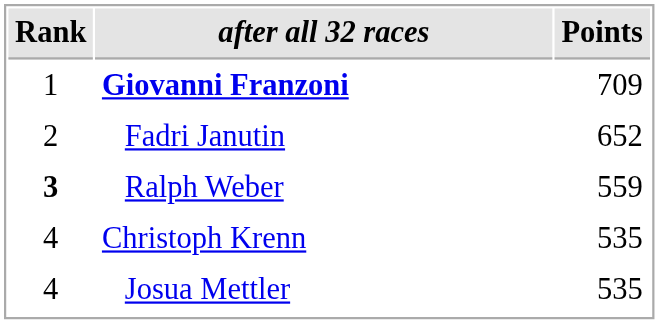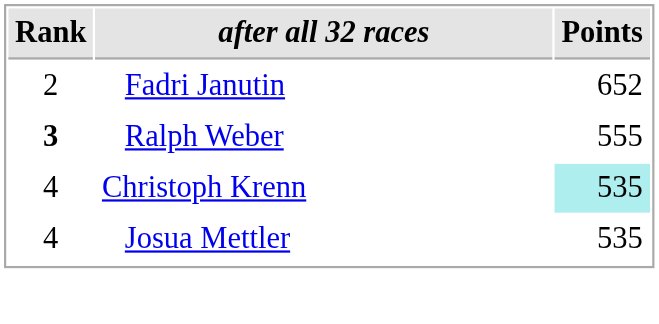 <table cellspacing="1" cellpadding="3" style="border:1px solid #aaa; font-size:86%;">
 <tr style="background:#e4e4e4;">
 <th style="border-bottom:1px solid #aaa; width:10px;">Rank</th>
 <th style="border-bottom:1px solid #aaa; width:200px; white-space:nowrap;"><em>after all 32 races</em></th>
 <th style="border-bottom:1px solid #aaa; width:20px;">Points</th>
-</tr>
-<tr>
-<td style="text-align:center;">1</td>
-<td><strong> <a href='#'>Giovanni Franzoni</a></strong></td>
-<td align="right">709</td>
 </tr>
 <tr>
 <td style="text-align:center;">2</td>
 <td>   <a href='#'>Fadri Janutin</a></td>
 <td align="right">652</td>
 </tr>
 <tr>
 <td style="text-align:center;"><strong>3</strong></td>
 <td>   <a href='#'>Ralph Weber</a></td>
-<td align="right">559</td>
+<td align="right">555</td>
 </tr>
 <tr>
 <td style="text-align:center;">4</td>
 <td> <a href='#'>Christoph Krenn</a></td>
-<td align="right">535</td>
+<td align="right" style="background: paleturquoise;">535</td>
 </tr>
 <tr>
 <td style="text-align:center;">4</td>
 <td>   <a href='#'>Josua Mettler</a></td>
 <td align="right">535</td>
 </tr>
 </table>
